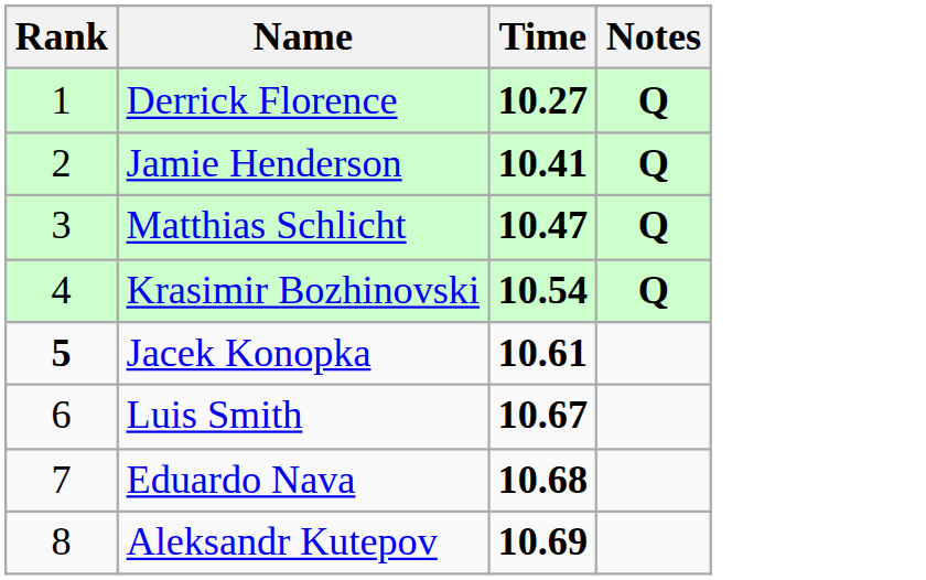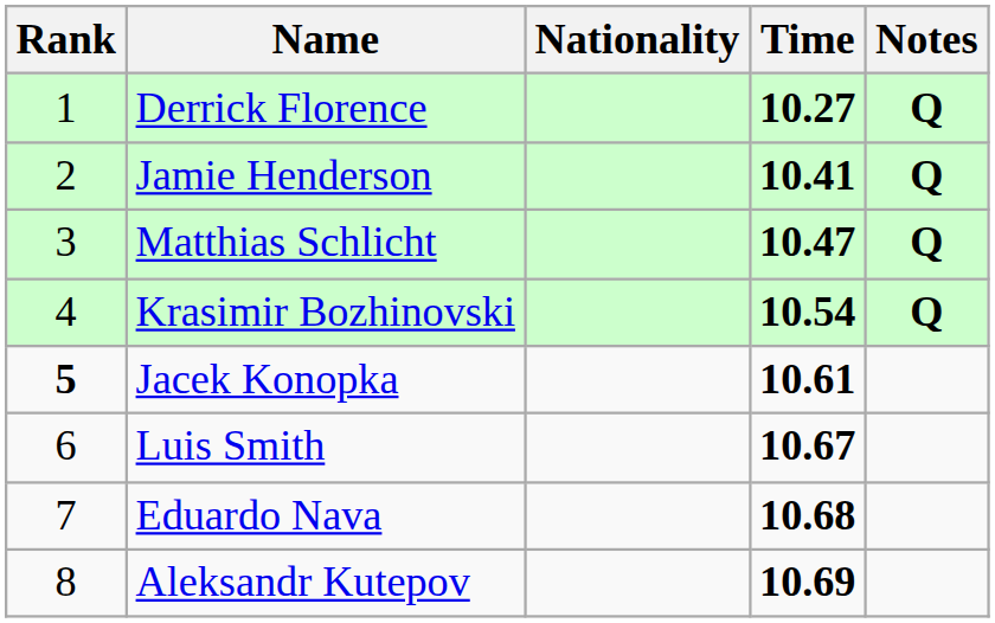 <table class="wikitable sortable" style="text-align:center">
 <tr>
 <th>Rank</th>
 <th>Name</th>
+<th>Nationality</th>
 <th>Time</th>
 <th>Notes</th>
 </tr>
 <tr bgcolor=ccffcc>
 <td>1</td>
 <td align=left><a href='#'>Derrick Florence</a></td>
+<td align=left></td>
 <td><strong>10.27</strong></td>
 <td><strong>Q</strong></td>
 </tr>
 <tr bgcolor=ccffcc>
 <td>2</td>
 <td align=left><a href='#'>Jamie Henderson</a></td>
+<td align=left></td>
 <td><strong>10.41</strong></td>
 <td><strong>Q</strong></td>
 </tr>
 <tr bgcolor=ccffcc>
 <td>3</td>
 <td align=left><a href='#'>Matthias Schlicht</a></td>
+<td align=left></td>
 <td><strong>10.47</strong></td>
 <td><strong>Q</strong></td>
 </tr>
 <tr bgcolor=ccffcc>
 <td>4</td>
 <td align=left><a href='#'>Krasimir Bozhinovski</a></td>
+<td align=left></td>
 <td><strong>10.54</strong></td>
 <td><strong>Q</strong></td>
 </tr>
 <tr>
 <td><strong>5</strong></td>
 <td align=left><a href='#'>Jacek Konopka</a></td>
+<td align=left></td>
 <td><strong>10.61</strong></td>
 <td></td>
 </tr>
 <tr>
 <td>6</td>
 <td align=left><a href='#'>Luis Smith</a></td>
+<td align=left></td>
 <td><strong>10.67</strong></td>
 <td></td>
 </tr>
 <tr>
 <td>7</td>
 <td align=left><a href='#'>Eduardo Nava</a></td>
+<td align=left></td>
 <td><strong>10.68</strong></td>
 <td></td>
 </tr>
 <tr>
 <td>8</td>
 <td align=left><a href='#'>Aleksandr Kutepov</a></td>
+<td align=left></td>
 <td><strong>10.69</strong></td>
 <td></td>
 </tr>
 </table>
